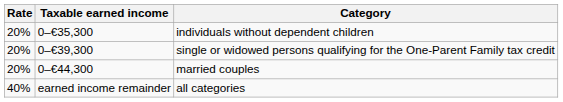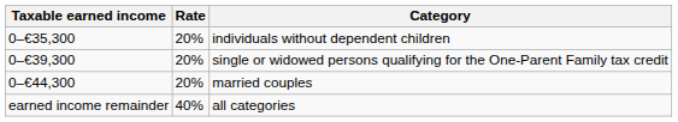 <table class="wikitable">
 <tr>
+<th>Taxable earned income</th>
 <th>Rate</th>
-<th>Taxable earned income</th>
 <th>Category</th>
 </tr>
 <tr>
+<td>0–€35,300</td>
 <td>20%</td>
-<td>0–€35,300</td>
 <td>individuals without dependent children</td>
 </tr>
 <tr>
+<td>0–€39,300</td>
 <td>20%</td>
-<td>0–€39,300</td>
 <td>single or widowed persons qualifying for the One-Parent Family tax credit</td>
 </tr>
 <tr>
+<td>0–€44,300</td>
 <td>20%</td>
-<td>0–€44,300</td>
 <td>married couples</td>
 </tr>
 <tr>
+<td>earned income remainder</td>
 <td>40%</td>
-<td>earned income remainder</td>
 <td>all categories</td>
 </tr>
 </table>
